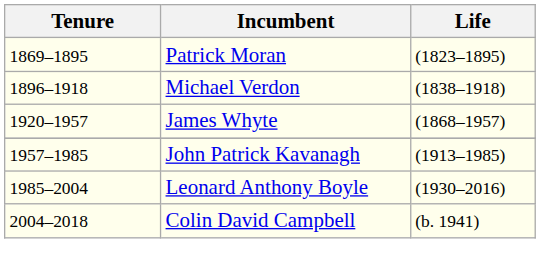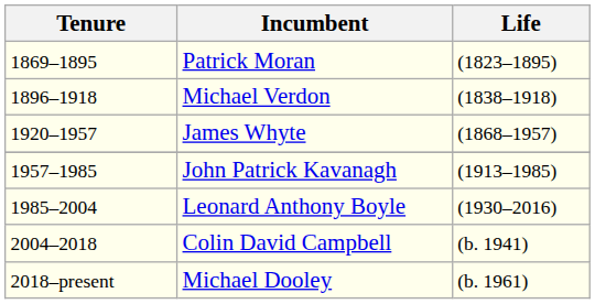 <table class="wikitable">
 <tr align=left>
 <th width="25%">Tenure</th>
 <th width="40%">Incumbent</th>
 <th width="20%">Life</th>
 </tr>
 <tr valign=top bgcolor="#ffffec">
 <td><small>1869–1895</small></td>
 <td><a href='#'>Patrick Moran</a></td>
 <td><small>(1823–1895)</small></td>
 </tr>
 <tr valign=top bgcolor="#ffffec">
 <td><small>1896–1918</small></td>
 <td><a href='#'>Michael Verdon</a></td>
 <td><small>(1838–1918)</small></td>
 </tr>
 <tr valign=top bgcolor="#ffffec">
 <td><small>1920–1957</small></td>
 <td><a href='#'>James Whyte</a></td>
 <td><small> (1868–1957)</small></td>
 </tr>
 <tr valign=top bgcolor="#ffffec">
 </tr>
 <tr valign=top bgcolor="#ffffec">
 <td><small>1957–1985</small></td>
 <td><a href='#'>John Patrick Kavanagh</a></td>
 <td><small>(1913–1985)</small></td>
 </tr>
 <tr valign=top bgcolor="#ffffec">
 <td><small>1985–2004</small></td>
 <td><a href='#'>Leonard Anthony Boyle</a></td>
 <td><small>(1930–2016)</small></td>
 </tr>
 <tr valign=top bgcolor="#ffffec">
 <td><small>2004–2018</small></td>
 <td><a href='#'>Colin David Campbell</a></td>
 <td><small>(b. 1941)</small></td>
 </tr>
+<tr valign=top bgcolor="#ffffec">
+<td><small>2018–present</small></td>
+<td><a href='#'>Michael Dooley</a></td>
+<td><small>(b. 1961)</small></td>
+</tr>
 </table>
